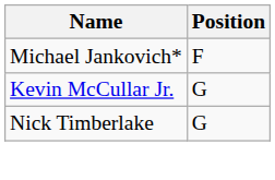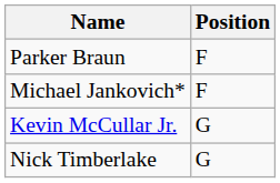 <table class="wikitable">
 <tr>
 <th>Name</th>
 <th>Position</th>
+</tr>
+<tr>
+<td>Parker Braun</td>
+<td>F</td>
 </tr>
 <tr>
 <td>Michael Jankovich*</td>
 <td>F</td>
 </tr>
 <tr>
 <td><a href='#'>Kevin McCullar Jr.</a></td>
 <td>G</td>
 </tr>
 <tr>
 <td>Nick Timberlake</td>
 <td>G</td>
 </tr>
 </table>
